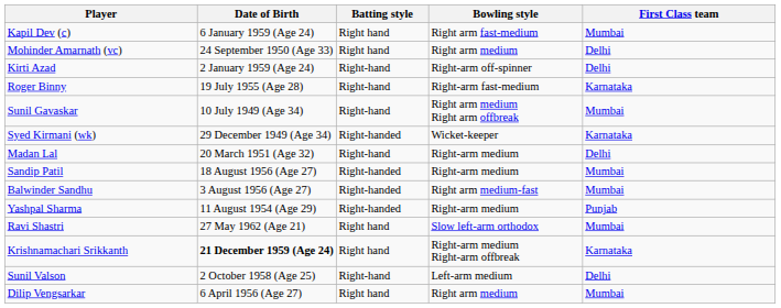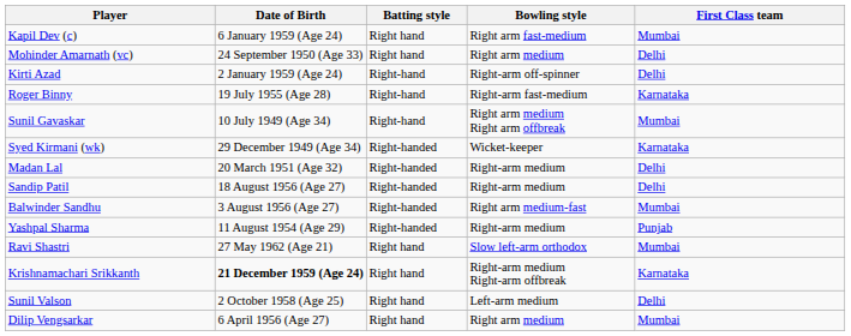 <table class="wikitable">
 <tr>
 <th width="25%">Player</th>
 <th width="18%">Date of Birth</th>
 <th width="12%">Batting style</th>
 <th width="20%">Bowling style</th>
 <th width="25%"><a href='#'>First Class</a> team</th>
 </tr>
 <tr>
 <td><a href='#'>Kapil Dev</a> (<a href='#'>c</a>)</td>
 <td>6 January 1959 (Age 24)</td>
 <td>Right hand</td>
 <td>Right arm <a href='#'>fast-medium</a></td>
 <td> <a href='#'>Mumbai</a></td>
 </tr>
 <tr>
 <td><a href='#'>Mohinder Amarnath</a> (<a href='#'>vc</a>)</td>
 <td>24 September 1950 (Age 33)</td>
 <td>Right hand</td>
 <td>Right arm <a href='#'>medium</a></td>
 <td> <a href='#'>Delhi</a></td>
 </tr>
 <tr>
 <td><a href='#'>Kirti Azad</a></td>
 <td>2 January 1959 (Age 24)</td>
 <td>Right-hand</td>
 <td>Right-arm off-spinner</td>
 <td> <a href='#'>Delhi</a></td>
 </tr>
 <tr>
 <td><a href='#'>Roger Binny</a></td>
 <td>19 July 1955 (Age 28)</td>
 <td>Right-hand</td>
 <td>Right-arm fast-medium</td>
 <td> <a href='#'>Karnataka</a></td>
 </tr>
 <tr>
 <td><a href='#'>Sunil Gavaskar</a></td>
 <td>10 July 1949 (Age 34)</td>
 <td>Right-hand</td>
 <td>Right arm <a href='#'>medium</a><br>Right arm <a href='#'>offbreak</a></td>
 <td> <a href='#'>Mumbai</a></td>
 </tr>
 <tr>
 <td><a href='#'>Syed Kirmani</a> (<a href='#'>wk</a>)</td>
 <td>29 December 1949 (Age 34)</td>
 <td>Right-handed</td>
 <td>Wicket-keeper</td>
 <td> <a href='#'>Karnataka</a></td>
 </tr>
 <tr>
 <td><a href='#'>Madan Lal</a></td>
 <td>20 March 1951 (Age 32)</td>
-<td>Right-hand</td>
+<td>Right-handed</td>
 <td>Right-arm medium</td>
 <td> <a href='#'>Delhi</a></td>
 </tr>
 <tr>
 <td><a href='#'>Sandip Patil</a></td>
 <td>18 August 1956 (Age 27)</td>
 <td>Right-handed</td>
 <td>Right-arm medium</td>
-<td> <a href='#'>Mumbai</a></td>
+<td> <a href='#'>Delhi</a></td>
 </tr>
 <tr>
 <td><a href='#'>Balwinder Sandhu</a></td>
 <td>3 August 1956 (Age 27)</td>
 <td>Right-handed</td>
 <td>Right arm <a href='#'>medium-fast</a></td>
 <td> <a href='#'>Mumbai</a></td>
 </tr>
 <tr>
 <td><a href='#'>Yashpal Sharma</a></td>
 <td>11 August 1954 (Age 29)</td>
 <td>Right-handed</td>
 <td>Right-arm medium</td>
 <td> <a href='#'>Punjab</a></td>
 </tr>
 <tr>
 <td><a href='#'>Ravi Shastri</a></td>
 <td>27 May 1962 (Age 21)</td>
 <td>Right hand</td>
 <td><a href='#'>Slow left-arm orthodox</a></td>
 <td> <a href='#'>Mumbai</a></td>
 </tr>
 <tr>
 <td><a href='#'>Krishnamachari Srikkanth</a></td>
 <td><strong>21 December 1959 (Age 24)</strong></td>
 <td>Right hand</td>
 <td>Right-arm medium <br> Right-arm offbreak</td>
 <td> <a href='#'>Karnataka</a></td>
 </tr>
 <tr>
 <td><a href='#'>Sunil Valson</a></td>
 <td>2 October 1958 (Age 25)</td>
-<td>Right-hand</td>
+<td>Right hand</td>
 <td>Left-arm medium</td>
 <td> <a href='#'>Delhi</a></td>
 </tr>
 <tr>
 <td><a href='#'>Dilip Vengsarkar</a></td>
 <td>6 April 1956 (Age 27)</td>
 <td>Right hand</td>
 <td>Right arm <a href='#'>medium</a></td>
 <td> <a href='#'>Mumbai</a></td>
 </tr>
 </table>
